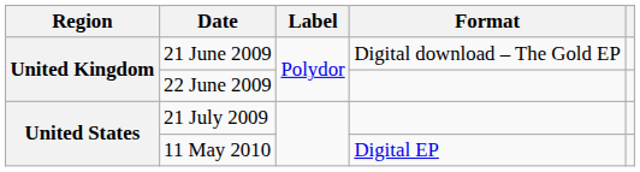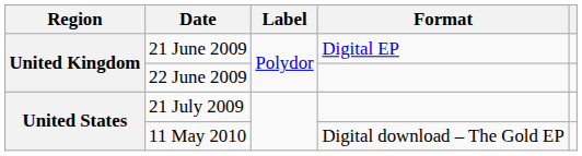 <table class="wikitable plainrowheaders">
 <tr>
 <th scope="col">Region</th>
 <th scope="col">Date</th>
 <th scope="col">Label</th>
 <th scope="col">Format</th>
 <th scope="col"></th>
 </tr>
 <tr>
 <th scope="row" rowspan="2">United Kingdom</th>
 <td>21 June 2009</td>
 <td rowspan="2"><a href='#'>Polydor</a></td>
-<td>Digital download – The Gold EP</td>
+<td><a href='#'>Digital EP</a></td>
 <td align="center"></td>
 </tr>
 <tr>
 <td>22 June 2009</td>
 <td></td>
 <td align="center"></td>
 </tr>
 <tr>
 <th scope="row" rowspan="2">United States</th>
 <td>21 July 2009</td>
 <td rowspan="2"></td>
 <td></td>
 <td align="center"></td>
 </tr>
 <tr>
 <td>11 May 2010</td>
-<td><a href='#'>Digital EP</a></td>
+<td>Digital download – The Gold EP</td>
 <td align="center"></td>
 </tr>
 </table>
